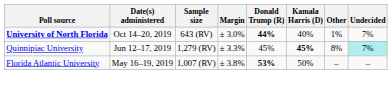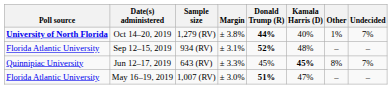 <table class="wikitable" style="font-size:90%;text-align:center;">
 <tr valign=bottom style="font-size:90%;">
 <th>Poll source</th>
 <th>Date(s)<br>administered</th>
 <th>Sample<br>size</th>
 <th>Margin<br></th>
 <th>Donald<br>Trump (R)</th>
 <th>Kamala<br>Harris (D)</th>
 <th>Other</th>
 <th>Undecided</th>
 </tr>
 <tr>
 <td style="text-align:left;"><strong><a href='#'>University of North Florida</a></strong></td>
 <td>Oct 14–20, 2019</td>
-<td>643 (RV)</td>
-<td>± 3.0%</td>
+<td>1,279 (RV)</td>
+<td>± 3.8%</td>
 <td><strong>44%</strong></td>
 <td>40%</td>
 <td>1%</td>
 <td>7%</td>
 </tr>
 <tr>
+<td style="text-align:left;"><a href='#'>Florida Atlantic University</a></td>
+<td>Sep 12–15, 2019</td>
+<td>934 (RV)</td>
+<td>± 3.1%</td>
+<td><strong>52%</strong></td>
+<td>48%</td>
+<td>–</td>
+<td>–</td>
+</tr>
+<tr>
 <td style="text-align:left;"><a href='#'>Quinnipiac University</a></td>
 <td>Jun 12–17, 2019</td>
-<td>1,279 (RV)</td>
+<td>643 (RV)</td>
 <td>± 3.3%</td>
 <td>45%</td>
 <td><strong>45%</strong></td>
 <td>8%</td>
-<td style="background: paleturquoise;">7%</td>
+<td>7%</td>
 </tr>
 <tr>
 <td style="text-align:left;"><a href='#'>Florida Atlantic University</a></td>
 <td>May 16–19, 2019</td>
 <td>1,007 (RV)</td>
-<td>± 3.8%</td>
-<td><strong>53%</strong></td>
-<td>50%</td>
+<td>± 3.0%</td>
+<td><strong>51%</strong></td>
+<td>47%</td>
 <td>–</td>
 <td>–</td>
 </tr>
 </table>
